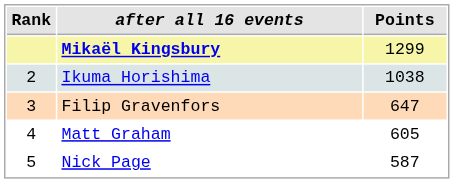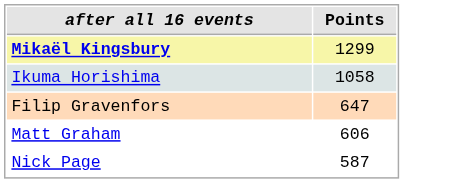 <table cellspacing="1" cellpadding="3" style="border:1px solid #AAAAAA;font-size:86%">
 <tr style="background-color: #E4E4E4;">
-<th style="border-bottom:1px solid #AAAAAA; width: 10px;">Rank</th>
 <th style="border-bottom:1px solid #AAAAAA; width: 200px;"><em>after all 16 events</em></th>
 <th style="border-bottom:1px solid #AAAAAA; width: 50px;">Points</th>
 </tr>
 <tr style="background:#f7f6a8;">
-<td align=center></td>
 <td><strong> <a href='#'>Mikaël Kingsbury</a></strong></td>
 <td align=center>1299</td>
 </tr>
 <tr style="background:#dce5e5;">
-<td align=center>2</td>
 <td> <a href='#'>Ikuma Horishima</a></td>
-<td align=center>1038</td>
+<td align=center>1058</td>
 </tr>
 <tr style="background:#ffdab9;">
-<td align=center>3</td>
 <td> Filip Gravenfors</td>
 <td align=center>647</td>
 </tr>
 <tr>
-<td align=center>4</td>
 <td> <a href='#'>Matt Graham</a></td>
-<td align=center>605</td>
+<td align=center>606</td>
 </tr>
 <tr>
-<td align=center>5</td>
 <td> <a href='#'>Nick Page</a></td>
 <td align=center>587</td>
 </tr>
 </table>
